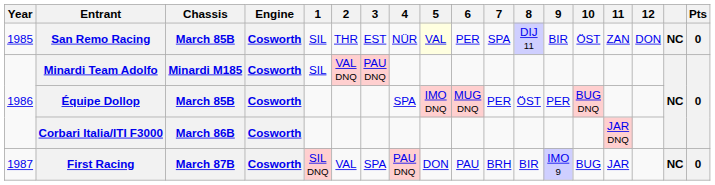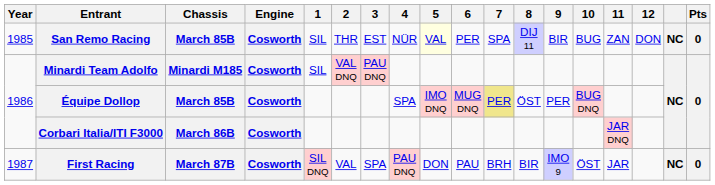 <table class="wikitable" style="text-align:center; font-size:90%">
 <tr>
 <th>Year</th>
 <th>Entrant</th>
 <th>Chassis</th>
 <th>Engine</th>
 <th>1</th>
 <th>2</th>
 <th>3</th>
 <th>4</th>
 <th>5</th>
 <th>6</th>
 <th>7</th>
 <th>8</th>
 <th>9</th>
 <th>10</th>
 <th>11</th>
 <th>12</th>
 <th></th>
 <th>Pts</th>
 </tr>
 <tr>
 <td><a href='#'>1985</a></td>
 <th><a href='#'>San Remo Racing</a></th>
 <th><a href='#'>March 85B</a></th>
 <th><a href='#'>Cosworth</a></th>
 <td><a href='#'>SIL</a></td>
 <td><a href='#'>THR</a></td>
 <td><a href='#'>EST</a></td>
 <td><a href='#'>NÜR</a></td>
 <td style="background: lightyellow;"><a href='#'>VAL</a></td>
 <td><a href='#'>PER</a></td>
 <td><a href='#'>SPA</a></td>
 <td style="background:#CFCFFF;"><a href='#'>DIJ</a><br><small>11</small></td>
 <td><a href='#'>BIR</a></td>
-<td><a href='#'>ÖST</a></td>
+<td><a href='#'>BUG</a></td>
 <td><a href='#'>ZAN</a></td>
 <td><a href='#'>DON</a></td>
 <th>NC</th>
 <th>0</th>
 </tr>
 <tr>
 <td rowspan=3><a href='#'>1986</a></td>
 <th><a href='#'>Minardi Team Adolfo</a></th>
 <th><a href='#'>Minardi M185</a></th>
 <th><a href='#'>Cosworth</a></th>
 <td><a href='#'>SIL</a></td>
 <td style="background:#FFCFCF;"><a href='#'>VAL</a><br><small>DNQ</small></td>
 <td style="background:#FFCFCF;"><a href='#'>PAU</a><br><small>DNQ</small></td>
 <td></td>
 <td></td>
 <td></td>
 <td></td>
 <td></td>
 <td></td>
 <td></td>
 <td></td>
 <td></td>
 <th rowspan=3>NC</th>
 <th rowspan=3>0</th>
 </tr>
 <tr>
 <th><a href='#'>Équipe Dollop</a></th>
 <th><a href='#'>March 85B</a></th>
 <th><a href='#'>Cosworth</a></th>
 <td></td>
 <td></td>
 <td></td>
 <td><a href='#'>SPA</a></td>
 <td style="background:#FFCFCF;"><a href='#'>IMO</a><br><small>DNQ</small></td>
 <td style="background:#FFCFCF;"><a href='#'>MUG</a><br><small>DNQ</small></td>
-<td><a href='#'>PER</a></td>
+<td style="background: khaki;"><a href='#'>PER</a></td>
 <td><a href='#'>ÖST</a></td>
 <td><a href='#'>PER</a></td>
 <td style="background:#FFCFCF;"><a href='#'>BUG</a><br><small>DNQ</small></td>
 <td></td>
 <td></td>
 </tr>
 <tr>
 <th><a href='#'>Corbari Italia/ITI F3000</a></th>
 <th><a href='#'>March 86B</a></th>
 <th><a href='#'>Cosworth</a></th>
 <td></td>
 <td></td>
 <td></td>
 <td></td>
 <td></td>
 <td></td>
 <td></td>
 <td></td>
 <td></td>
 <td></td>
 <td style="background:#FFCFCF;"><a href='#'>JAR</a><br><small>DNQ</small></td>
 <td></td>
 </tr>
 <tr>
 <td><a href='#'>1987</a></td>
 <th><a href='#'>First Racing</a></th>
 <th><a href='#'>March 87B</a></th>
 <th><a href='#'>Cosworth</a></th>
 <td style="background:#FFCFCF;"><a href='#'>SIL</a><br><small>DNQ</small></td>
 <td><a href='#'>VAL</a></td>
 <td><a href='#'>SPA</a></td>
 <td style="background:#FFCFCF;"><a href='#'>PAU</a><br><small>DNQ</small></td>
 <td><a href='#'>DON</a></td>
 <td><a href='#'>PAU</a></td>
 <td><a href='#'>BRH</a></td>
 <td><a href='#'>BIR</a></td>
 <td style="background:#CFCFFF;"><a href='#'>IMO</a><br><small>9</small></td>
-<td><a href='#'>BUG</a></td>
+<td><a href='#'>ÖST</a></td>
 <td><a href='#'>JAR</a></td>
 <td></td>
 <th>NC</th>
 <th>0</th>
 </tr>
 </table>
